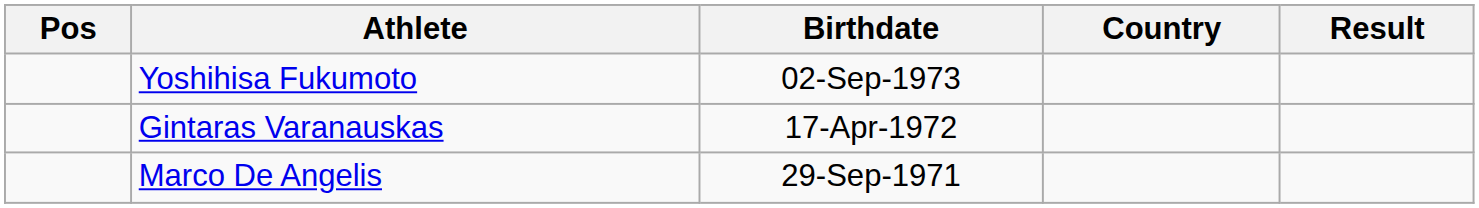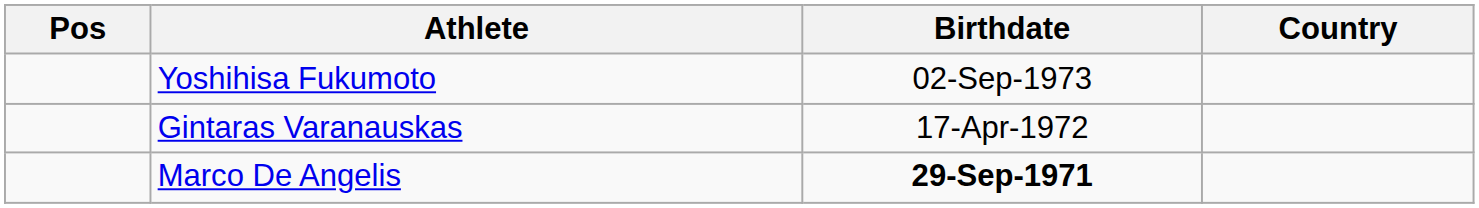 <table class="wikitable"  style="text-align:center; width:60%;">
 <tr>
 <th>Pos</th>
 <th>Athlete</th>
 <th>Birthdate</th>
 <th>Country</th>
-<th>Result</th>
 </tr>
 <tr>
 <td align=center></td>
 <td align=left><a href='#'>Yoshihisa Fukumoto</a></td>
 <td>02-Sep-1973</td>
 <td align=left></td>
-<td></td>
 </tr>
 <tr>
 <td align=center></td>
 <td align=left><a href='#'>Gintaras Varanauskas</a></td>
 <td>17-Apr-1972</td>
 <td align=left></td>
-<td></td>
 </tr>
 <tr>
 <td align=center></td>
 <td align=left><a href='#'>Marco De Angelis</a></td>
-<td>29-Sep-1971</td>
+<td><strong>29-Sep-1971</strong></td>
 <td align=left></td>
-<td></td>
 </tr>
 </table>
